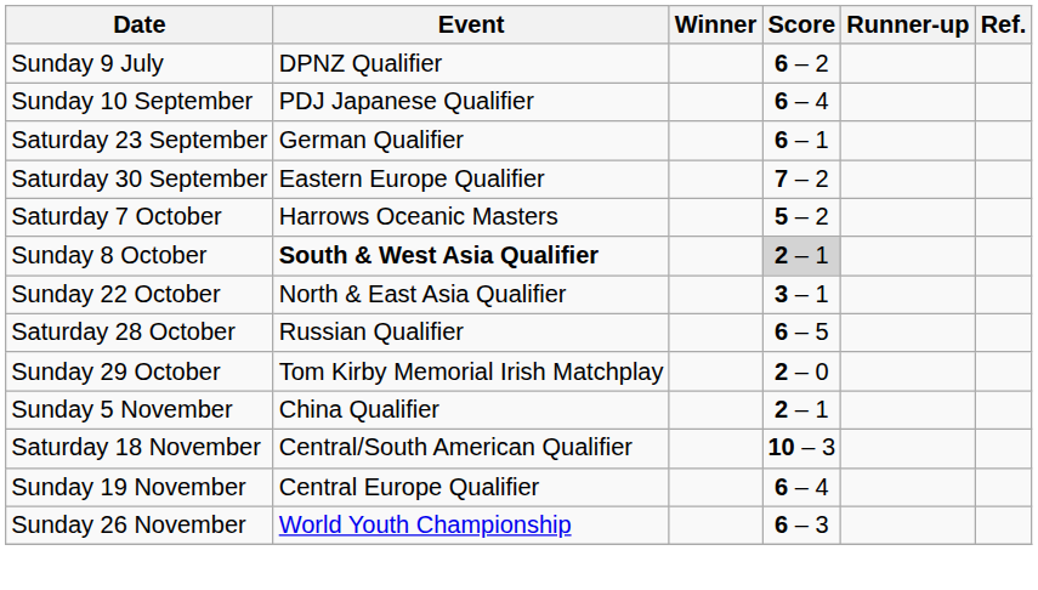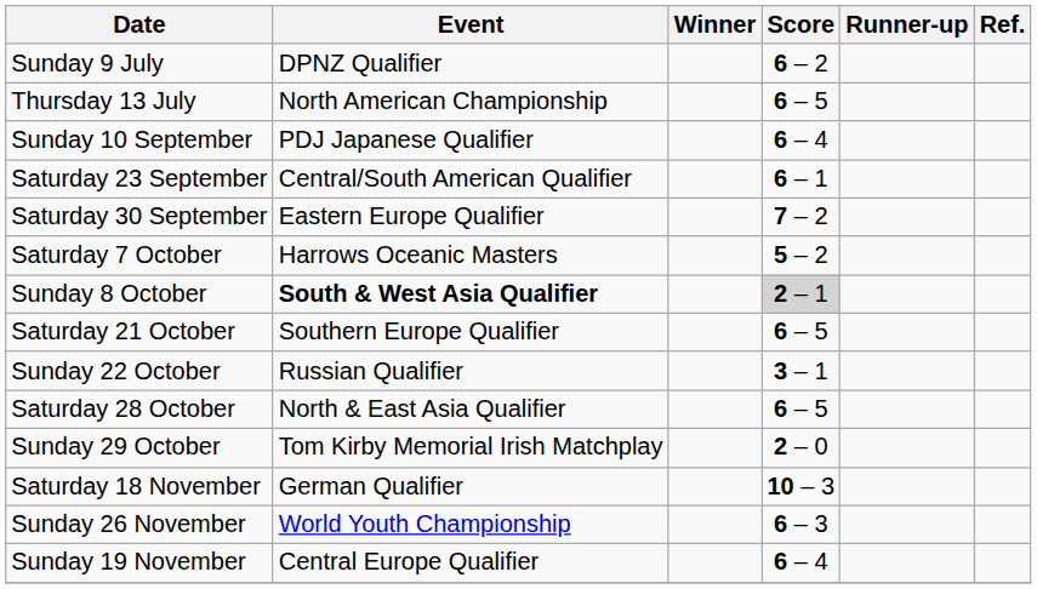 <table class="wikitable">
 <tr>
 <th>Date</th>
 <th>Event</th>
 <th>Winner</th>
 <th>Score</th>
 <th>Runner-up</th>
 <th>Ref.</th>
 </tr>
 <tr>
 <td>Sunday 9 July</td>
 <td>DPNZ Qualifier</td>
 <td align=right></td>
 <td align=center><strong>6</strong> – 2</td>
 <td></td>
 <td align="center"></td>
 </tr>
 <tr>
+<td>Thursday 13 July</td>
+<td>North American Championship</td>
+<td align=right></td>
+<td align=center><strong>6</strong> – 5</td>
+<td></td>
+<td align="center"></td>
+</tr>
+<tr>
 <td>Sunday 10 September</td>
 <td>PDJ Japanese Qualifier</td>
 <td align=right></td>
 <td align=center><strong>6</strong> – 4</td>
 <td></td>
 <td align=center></td>
 </tr>
 <tr>
 <td>Saturday 23 September</td>
-<td>German Qualifier</td>
+<td>Central/South American Qualifier</td>
 <td align=right></td>
 <td align=center><strong>6</strong> – 1</td>
 <td></td>
 <td align=center></td>
 </tr>
 <tr>
 <td>Saturday 30 September</td>
 <td>Eastern Europe Qualifier</td>
 <td align=right></td>
 <td align=center><strong>7</strong> – 2</td>
 <td></td>
 <td align=center></td>
 </tr>
 <tr>
 <td>Saturday 7 October</td>
 <td>Harrows Oceanic Masters</td>
 <td align=right></td>
 <td align=center><strong>5</strong> –  2</td>
 <td></td>
 <td align=center></td>
 </tr>
 <tr>
 <td>Sunday 8 October</td>
 <td><strong>South & West Asia Qualifier</strong></td>
 <td align=right></td>
 <td align=center style="background: lightgrey;"><strong>2</strong> – 1</td>
 <td></td>
 <td align="center"></td>
 </tr>
 <tr>
+<td>Saturday 21 October</td>
+<td>Southern Europe Qualifier</td>
+<td align=right></td>
+<td align=center><strong>6</strong> – 5</td>
+<td></td>
+<td align=center></td>
+</tr>
+<tr>
 <td>Sunday 22 October</td>
-<td>North & East Asia Qualifier</td>
+<td>Russian Qualifier</td>
 <td align=right></td>
 <td align=center><strong>3</strong> – 1</td>
 <td></td>
 <td align=center></td>
 </tr>
 <tr>
 <td>Saturday 28 October</td>
-<td>Russian Qualifier</td>
+<td>North & East Asia Qualifier</td>
 <td align=right></td>
 <td align=center><strong>6</strong> – 5</td>
 <td></td>
 <td align=center></td>
 </tr>
 <tr>
 <td>Sunday 29 October</td>
 <td>Tom Kirby Memorial Irish Matchplay</td>
 <td align=right></td>
 <td align=center><strong>2</strong> – 0</td>
 <td></td>
 <td align=center></td>
 </tr>
 <tr>
-<td>Sunday 5 November</td>
-<td>China Qualifier</td>
+<td>Saturday 18 November</td>
+<td>German Qualifier</td>
 <td align=right></td>
-<td align=center><strong>2</strong> – 1</td>
+<td align=center><strong>10</strong> – 3</td>
 <td></td>
 <td align=center></td>
 </tr>
 <tr>
-<td>Saturday 18 November</td>
-<td>Central/South American Qualifier</td>
+<td>Sunday 26 November</td>
+<td><a href='#'>World Youth Championship</a></td>
 <td align=right></td>
-<td align=center><strong>10</strong> – 3</td>
+<td align=center><strong>6</strong> – 3</td>
 <td></td>
 <td align=center></td>
 </tr>
 <tr>
 <td>Sunday 19 November</td>
 <td>Central Europe Qualifier</td>
 <td align=right></td>
 <td align=center><strong>6</strong> – 4</td>
 <td></td>
 <td align=center></td>
 </tr>
 <tr>
-<td>Sunday 26 November</td>
-<td><a href='#'>World Youth Championship</a></td>
-<td align=right></td>
-<td align=center><strong>6</strong> – 3</td>
-<td></td>
-<td align=center></td>
-</tr>
-<tr>
 </tr>
 </table>
